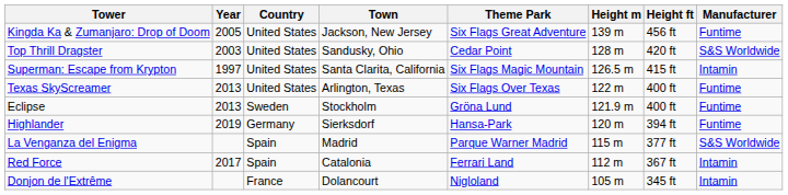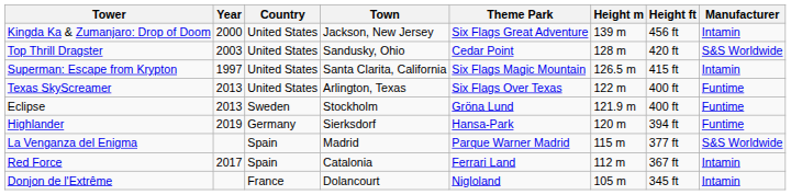 <table class="wikitable sortable" style="font-size:95%;">
 <tr>
 <th>Tower</th>
 <th>Year</th>
 <th>Country</th>
 <th>Town</th>
 <th>Theme Park</th>
 <th>Height m</th>
 <th>Height ft</th>
 <th>Manufacturer</th>
 </tr>
 <tr>
 <td><a href='#'>Kingda Ka</a> & <a href='#'>Zumanjaro: Drop of Doom</a></td>
-<td>2005</td>
+<td>2000</td>
 <td>United States</td>
 <td>Jackson, New Jersey</td>
 <td><a href='#'>Six Flags Great Adventure</a></td>
 <td>139 m</td>
 <td>456 ft</td>
-<td><a href='#'>Funtime</a></td>
+<td><a href='#'>Intamin</a></td>
 </tr>
 <tr>
 <td><a href='#'>Top Thrill Dragster</a></td>
 <td>2003</td>
 <td>United States</td>
 <td>Sandusky, Ohio</td>
 <td><a href='#'>Cedar Point</a></td>
 <td>128 m</td>
 <td>420 ft</td>
 <td><a href='#'>S&S Worldwide</a></td>
 </tr>
 <tr>
 <td><a href='#'>Superman: Escape from Krypton</a></td>
 <td>1997</td>
 <td>United States</td>
 <td>Santa Clarita, California</td>
 <td><a href='#'>Six Flags Magic Mountain</a></td>
 <td>126.5 m</td>
 <td>415 ft</td>
 <td><a href='#'>Intamin</a></td>
 </tr>
 <tr>
 <td><a href='#'>Texas SkyScreamer</a></td>
 <td>2013</td>
 <td>United States</td>
 <td>Arlington, Texas</td>
 <td><a href='#'>Six Flags Over Texas</a></td>
 <td>122 m</td>
 <td>400 ft</td>
 <td><a href='#'>Funtime</a></td>
 </tr>
 <tr>
 <td>Eclipse</td>
 <td>2013</td>
 <td>Sweden</td>
 <td>Stockholm</td>
 <td><a href='#'>Gröna Lund</a></td>
 <td>121.9 m</td>
 <td>400 ft</td>
 <td><a href='#'>Funtime</a></td>
 </tr>
 <tr>
 <td><a href='#'>Highlander</a></td>
 <td>2019</td>
 <td>Germany</td>
 <td>Sierksdorf</td>
 <td><a href='#'>Hansa-Park</a></td>
 <td>120 m</td>
 <td>394 ft</td>
 <td><a href='#'>Funtime</a></td>
 </tr>
 <tr>
 <td><a href='#'>La Venganza del Enigma</a></td>
 <td></td>
 <td>Spain</td>
 <td>Madrid</td>
 <td><a href='#'>Parque Warner Madrid</a></td>
 <td>115 m</td>
 <td>377 ft</td>
 <td><a href='#'>S&S Worldwide</a></td>
 </tr>
 <tr>
 <td><a href='#'>Red Force</a></td>
 <td>2017</td>
 <td>Spain</td>
 <td>Catalonia</td>
 <td><a href='#'>Ferrari Land</a></td>
 <td>112 m</td>
 <td>367 ft</td>
 <td><a href='#'>Intamin</a></td>
 </tr>
 <tr>
 <td><a href='#'>Donjon de l'Extrême</a></td>
 <td></td>
 <td>France</td>
 <td>Dolancourt</td>
 <td><a href='#'>Nigloland</a></td>
 <td>105 m</td>
 <td>345 ft</td>
 <td><a href='#'>Intamin</a></td>
 </tr>
 </table>
